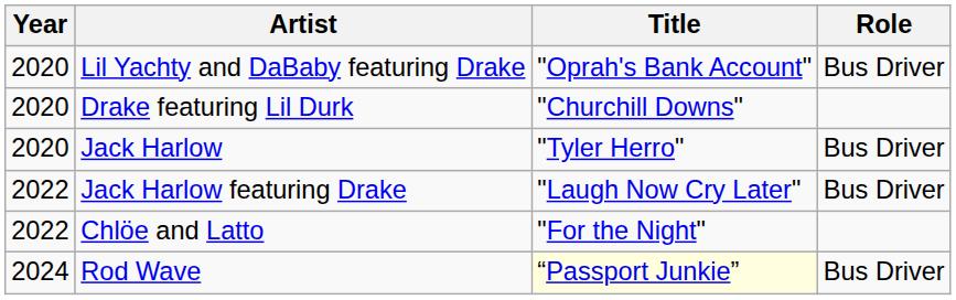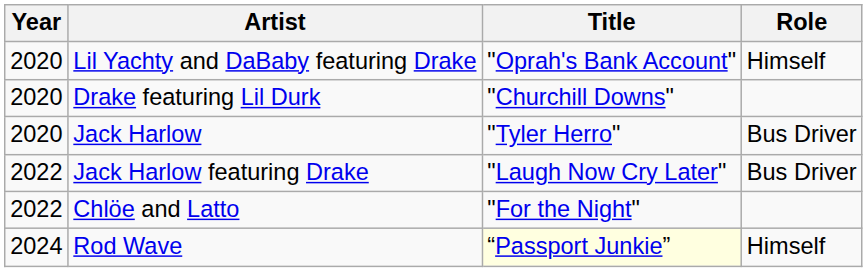 <table class="wikitable sortable">
 <tr>
 <th>Year</th>
 <th>Artist</th>
 <th>Title</th>
 <th>Role</th>
 </tr>
 <tr>
 <td>2020</td>
 <td><a href='#'>Lil Yachty</a> and <a href='#'>DaBaby</a> featuring <a href='#'>Drake</a></td>
 <td>"<a href='#'>Oprah's Bank Account</a>"</td>
-<td>Bus Driver</td>
+<td>Himself</td>
 </tr>
 <tr>
 <td>2020</td>
 <td><a href='#'>Drake</a> featuring <a href='#'>Lil Durk</a></td>
 <td>"<a href='#'>Churchill Downs</a>"</td>
 <td></td>
 </tr>
 <tr>
 <td>2020</td>
 <td><a href='#'>Jack Harlow</a></td>
 <td>"<a href='#'>Tyler Herro</a>"</td>
 <td>Bus Driver</td>
 </tr>
 <tr>
 <td>2022</td>
 <td><a href='#'>Jack Harlow</a> featuring <a href='#'>Drake</a></td>
 <td>"<a href='#'>Laugh Now Cry Later</a>"</td>
 <td>Bus Driver</td>
 </tr>
 <tr>
 <td>2022</td>
 <td><a href='#'>Chlöe</a> and <a href='#'>Latto</a></td>
 <td>"<a href='#'>For the Night</a>"</td>
 <td></td>
 </tr>
 <tr>
 <td>2024</td>
 <td><a href='#'>Rod Wave</a></td>
 <td style="background: lightyellow;">“<a href='#'>Passport Junkie</a>”</td>
-<td>Bus Driver</td>
+<td>Himself</td>
 </tr>
 </table>
